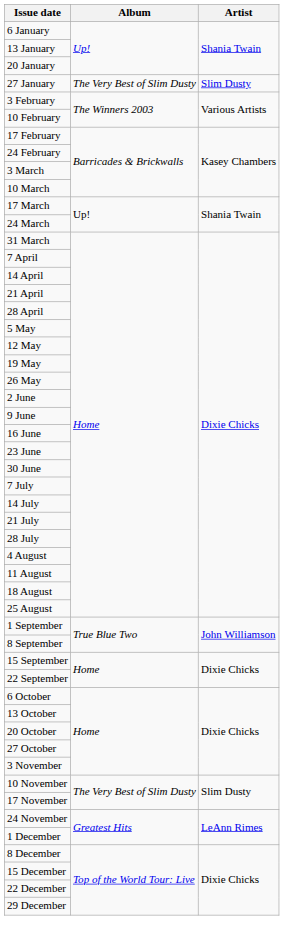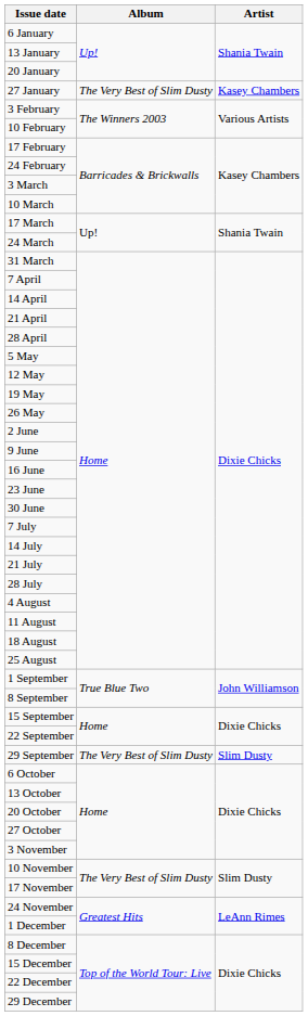 <table class=wikitable>
 <tr>
 <th>Issue date</th>
 <th>Album</th>
 <th>Artist</th>
 </tr>
 <tr>
 <td>6 January</td>
 <td rowspan="3"><em><a href='#'>Up!</a></em></td>
 <td rowspan="3"><a href='#'>Shania Twain</a></td>
 </tr>
 <tr>
 <td>13 January</td>
 </tr>
 <tr>
 <td>20 January</td>
 </tr>
 <tr>
 <td>27 January</td>
 <td><em>The Very Best of Slim Dusty</em></td>
-<td><a href='#'>Slim Dusty</a></td>
+<td><a href='#'>Kasey Chambers</a></td>
 </tr>
 <tr>
 <td>3 February</td>
 <td rowspan="2"><em>The Winners 2003</em></td>
 <td rowspan="2">Various Artists</td>
 </tr>
 <tr>
 <td>10 February</td>
 </tr>
 <tr>
 <td>17 February</td>
 <td rowspan="4"><em>Barricades & Brickwalls</em></td>
 <td rowspan="4">Kasey Chambers</td>
 </tr>
 <tr>
 <td>24 February</td>
 </tr>
 <tr>
 <td>3 March</td>
 </tr>
 <tr>
 <td>10 March</td>
 </tr>
 <tr>
 <td>17 March</td>
 <td rowspan="2">Up!</td>
 <td rowspan="2">Shania Twain</td>
 </tr>
 <tr>
 <td>24 March</td>
 </tr>
 <tr>
 <td>31 March</td>
 <td rowspan="22"><em><a href='#'>Home</a></em></td>
 <td rowspan="22"><a href='#'>Dixie Chicks</a></td>
 </tr>
 <tr>
 <td>7 April</td>
 </tr>
 <tr>
 <td>14 April</td>
 </tr>
 <tr>
 <td>21 April</td>
 </tr>
 <tr>
 <td>28 April</td>
 </tr>
 <tr>
 <td>5 May</td>
 </tr>
 <tr>
 <td>12 May</td>
 </tr>
 <tr>
 <td>19 May</td>
 </tr>
 <tr>
 <td>26 May</td>
 </tr>
 <tr>
 <td>2 June</td>
 </tr>
 <tr>
 <td>9 June</td>
 </tr>
 <tr>
 <td>16 June</td>
 </tr>
 <tr>
 <td>23 June</td>
 </tr>
 <tr>
 <td>30 June</td>
 </tr>
 <tr>
 <td>7 July</td>
 </tr>
 <tr>
 <td>14 July</td>
 </tr>
 <tr>
 <td>21 July</td>
 </tr>
 <tr>
 <td>28 July</td>
 </tr>
 <tr>
 <td>4 August</td>
 </tr>
 <tr>
 <td>11 August</td>
 </tr>
 <tr>
 <td>18 August</td>
 </tr>
 <tr>
 <td>25 August</td>
 </tr>
 <tr>
 <td>1 September</td>
 <td rowspan="2"><em>True Blue Two</em></td>
 <td rowspan="2"><a href='#'>John Williamson</a></td>
 </tr>
 <tr>
 <td>8 September</td>
 </tr>
 <tr>
 <td>15 September</td>
 <td rowspan="2"><em>Home</em></td>
 <td rowspan="2">Dixie Chicks</td>
 </tr>
 <tr>
 <td>22 September</td>
 </tr>
 <tr>
+<td>29 September</td>
+<td><em>The Very Best of Slim Dusty</em></td>
+<td><a href='#'>Slim Dusty</a></td>
+</tr>
+<tr>
 <td>6 October</td>
 <td rowspan="5"><em>Home</em></td>
 <td rowspan="5">Dixie Chicks</td>
 </tr>
 <tr>
 <td>13 October</td>
 </tr>
 <tr>
 <td>20 October</td>
 </tr>
 <tr>
 <td>27 October</td>
 </tr>
 <tr>
 <td>3 November</td>
 </tr>
 <tr>
 <td>10 November</td>
 <td rowspan="2"><em>The Very Best of Slim Dusty</em></td>
 <td rowspan="2">Slim Dusty</td>
 </tr>
 <tr>
 <td>17 November</td>
 </tr>
 <tr>
 <td>24 November</td>
 <td rowspan="2"><em><a href='#'>Greatest Hits</a></em></td>
 <td rowspan="2"><a href='#'>LeAnn Rimes</a></td>
 </tr>
 <tr>
 <td>1 December</td>
 </tr>
 <tr>
 <td>8 December</td>
 <td rowspan="4"><em><a href='#'>Top of the World Tour: Live</a></em></td>
 <td rowspan="4">Dixie Chicks</td>
 </tr>
 <tr>
 <td>15 December</td>
 </tr>
 <tr>
 <td>22 December</td>
 </tr>
 <tr>
 <td>29 December</td>
 </tr>
 </table>
